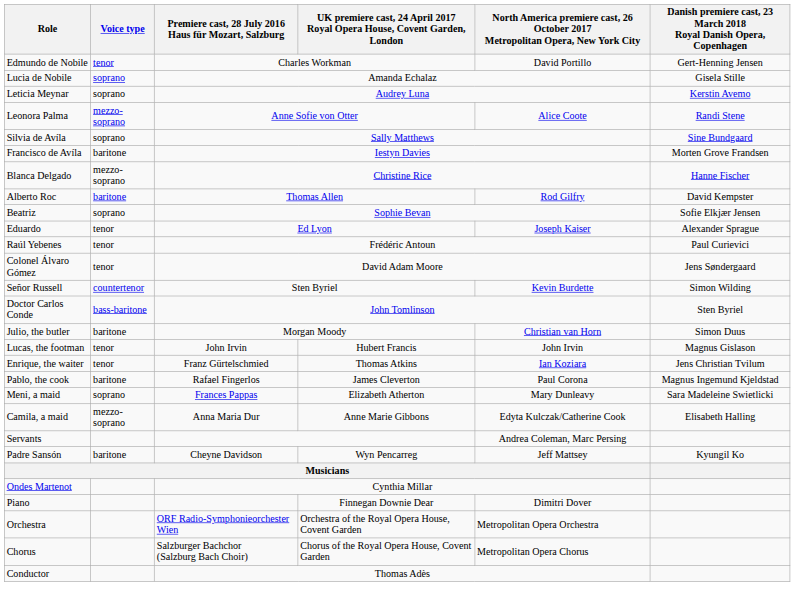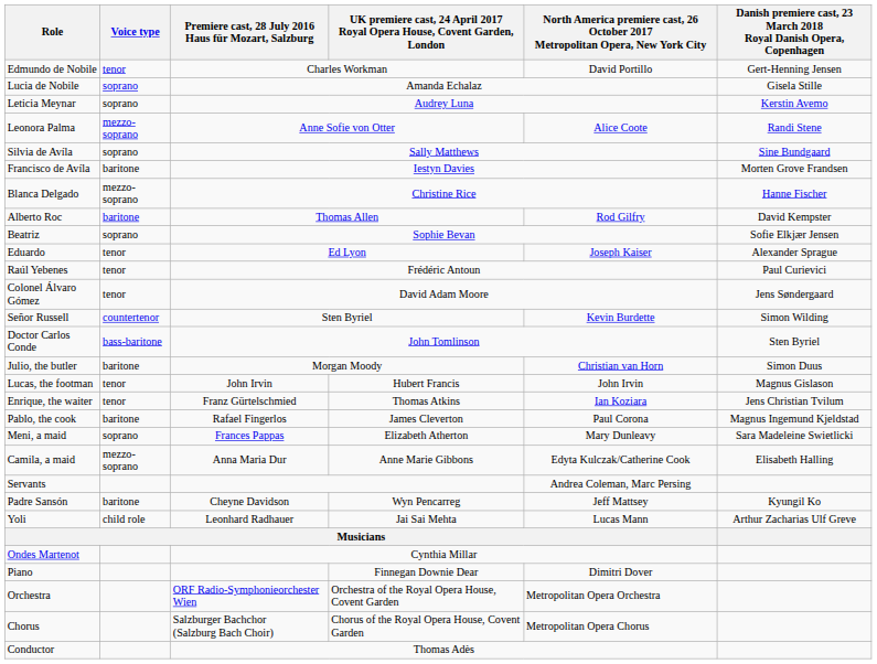 <table class="wikitable">
 <tr>
 <th>Role</th>
 <th><a href='#'>Voice type</a></th>
 <th>Premiere cast, 28 July 2016<br>Haus für Mozart, Salzburg</th>
 <th>UK premiere cast, 24 April 2017<br>Royal Opera House, Covent Garden, London</th>
 <th>North America premiere cast, 26 October 2017<br>Metropolitan Opera, New York City</th>
 <th>Danish premiere cast, 23 March 2018<br>Royal Danish Opera, Copenhagen</th>
 </tr>
 <tr>
 <td>Edmundo de Nobile</td>
 <td><a href='#'>tenor</a></td>
 <td colspan=2 align=center>Charles Workman</td>
 <td align=center>David Portillo</td>
 <td align=center>Gert-Henning Jensen</td>
 </tr>
 <tr>
 <td>Lucia de Nobile</td>
 <td><a href='#'>soprano</a></td>
 <td colspan=3 align=center>Amanda Echalaz</td>
 <td align=center>Gisela Stille</td>
 </tr>
 <tr>
 <td>Leticia Meynar</td>
 <td>soprano</td>
 <td colspan=3 align=center><a href='#'>Audrey Luna</a></td>
 <td align=center><a href='#'>Kerstin Avemo</a></td>
 </tr>
 <tr>
 <td>Leonora Palma</td>
 <td><a href='#'>mezzo-soprano</a></td>
 <td colspan=2 align=center><a href='#'>Anne Sofie von Otter</a></td>
 <td align=center><a href='#'>Alice Coote</a></td>
 <td align=center><a href='#'>Randi Stene</a></td>
 </tr>
 <tr>
 <td>Silvia de Avíla</td>
 <td>soprano</td>
 <td colspan=3 align=center><a href='#'>Sally Matthews</a></td>
 <td align=center><a href='#'>Sine Bundgaard</a></td>
 </tr>
 <tr>
 <td>Francisco de Avíla</td>
 <td>baritone</td>
 <td colspan=3 align=center><a href='#'>Iestyn Davies</a></td>
 <td align=center>Morten Grove Frandsen</td>
 </tr>
 <tr>
 <td>Blanca Delgado</td>
 <td>mezzo-soprano</td>
 <td colspan=3 align=center><a href='#'>Christine Rice</a></td>
 <td align=center><a href='#'>Hanne Fischer</a></td>
 </tr>
 <tr>
 <td>Alberto Roc</td>
 <td><a href='#'>baritone</a></td>
 <td colspan=2 align=center><a href='#'>Thomas Allen</a></td>
 <td align=center><a href='#'>Rod Gilfry</a></td>
 <td align=center>David Kempster</td>
 </tr>
 <tr>
 <td>Beatriz</td>
 <td>soprano</td>
 <td colspan=3 align=center><a href='#'>Sophie Bevan</a></td>
 <td align=center>Sofie Elkjær Jensen</td>
 </tr>
 <tr>
 <td>Eduardo</td>
 <td>tenor</td>
 <td colspan=2 align=center><a href='#'>Ed Lyon</a></td>
 <td align=center><a href='#'>Joseph Kaiser</a></td>
 <td align=center>Alexander Sprague</td>
 </tr>
 <tr>
 <td>Raúl Yebenes</td>
 <td>tenor</td>
 <td colspan=3 align=center>Frédéric Antoun</td>
 <td align=center>Paul Curievici</td>
 </tr>
 <tr>
 <td>Colonel Álvaro Gómez</td>
 <td>tenor</td>
 <td colspan=3 align=center>David Adam Moore</td>
 <td align=center>Jens Søndergaard</td>
 </tr>
 <tr>
 <td>Señor Russell</td>
 <td><a href='#'>countertenor</a></td>
 <td colspan=2 align=center>Sten Byriel</td>
 <td align=center><a href='#'>Kevin Burdette</a></td>
 <td align=center>Simon Wilding</td>
 </tr>
 <tr>
 <td>Doctor Carlos Conde</td>
 <td><a href='#'>bass-baritone</a></td>
 <td colspan=3 align=center><a href='#'>John Tomlinson</a></td>
 <td align=center>Sten Byriel</td>
 </tr>
 <tr>
 <td>Julio, the butler</td>
 <td>baritone</td>
 <td colspan=2 align=center>Morgan Moody</td>
 <td align=center><a href='#'>Christian van Horn</a></td>
 <td align=center>Simon Duus</td>
 </tr>
 <tr>
 <td>Lucas, the footman</td>
 <td>tenor</td>
 <td align=center>John Irvin</td>
 <td align=center>Hubert Francis</td>
 <td align=center>John Irvin</td>
 <td align=center>Magnus Gislason</td>
 </tr>
 <tr>
 <td>Enrique, the waiter</td>
 <td>tenor</td>
 <td align=center>Franz Gürtelschmied</td>
 <td align=center>Thomas Atkins</td>
 <td align=center><a href='#'>Ian Koziara</a></td>
 <td align=center>Jens Christian Tvilum</td>
 </tr>
 <tr>
 <td>Pablo, the cook</td>
 <td>baritone</td>
 <td align=center>Rafael Fingerlos</td>
 <td align=center>James Cleverton</td>
 <td align=center>Paul Corona</td>
 <td align=center>Magnus Ingemund Kjeldstad</td>
 </tr>
 <tr>
 <td>Meni, a maid</td>
 <td>soprano</td>
 <td align=center><a href='#'>Frances Pappas</a></td>
 <td align=center>Elizabeth Atherton</td>
 <td align=center>Mary Dunleavy</td>
 <td align=center>Sara Madeleine Swietlicki</td>
 </tr>
 <tr>
 <td>Camila, a maid</td>
 <td>mezzo-soprano</td>
 <td align=center>Anna Maria Dur</td>
 <td align=center>Anne Marie Gibbons</td>
 <td align=center>Edyta Kulczak/Catherine Cook</td>
 <td align=center>Elisabeth Halling</td>
 </tr>
 <tr>
 <td>Servants</td>
 <td></td>
 <td colspan=2></td>
 <td align=center>Andrea Coleman, Marc Persing</td>
 <td></td>
 </tr>
 <tr>
 <td>Padre Sansón</td>
 <td>baritone</td>
 <td align=center>Cheyne Davidson</td>
 <td align=center>Wyn Pencarreg</td>
 <td align=center>Jeff Mattsey</td>
 <td align=center>Kyungil Ko</td>
 </tr>
 <tr>
+<td>Yoli</td>
+<td>child role</td>
+<td align=center>Leonhard Radhauer</td>
+<td align=center>Jai Sai Mehta</td>
+<td align=center>Lucas Mann</td>
+<td align=center>Arthur Zacharias Ulf Greve</td>
+</tr>
+<tr>
 <th colspan=5>Musicians</th>
 <th></th>
 </tr>
 <tr>
 <td><a href='#'>Ondes Martenot</a></td>
 <td></td>
 <td colspan=3 align=center>Cynthia Millar</td>
 <td></td>
 </tr>
 <tr>
 <td>Piano</td>
 <td></td>
 <td></td>
 <td align=center>Finnegan Downie Dear</td>
 <td align=center>Dimitri Dover</td>
 <td></td>
 </tr>
 <tr>
 <td>Orchestra</td>
 <td></td>
 <td><a href='#'>ORF Radio-Symphonieorchester Wien</a></td>
 <td>Orchestra of the Royal Opera House, Covent Garden</td>
 <td>Metropolitan Opera Orchestra</td>
 <td></td>
 </tr>
 <tr>
 <td>Chorus</td>
 <td></td>
 <td>Salzburger Bachchor<br>(Salzburg Bach Choir)</td>
 <td>Chorus of the Royal Opera House, Covent Garden</td>
 <td>Metropolitan Opera Chorus</td>
 <td></td>
 </tr>
 <tr>
 <td>Conductor</td>
 <td></td>
 <td colspan=3 align=center>Thomas Adès</td>
 <td></td>
 </tr>
 </table>
